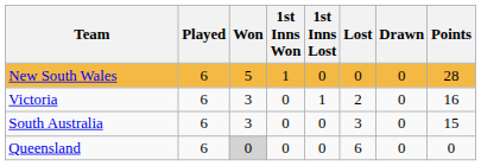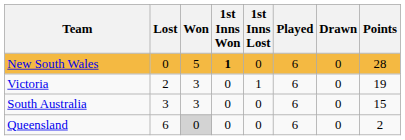 <table class="wikitable" style="text-align:center;">
 <tr>
 <th width=175>Team</th>
-<th style="width:30px;" abbr="Played">Played</th>
+<th style="width:30px;" abbr="Lost">Lost</th>
 <th style="width:30px;" abbr="Won">Won</th>
 <th style="width:30px;" abbr="1stWon">1st Inns Won</th>
 <th style="width:30px;" abbr="1stLost">1st Inns Lost</th>
-<th style="width:30px;" abbr="Lost">Lost</th>
+<th style="width:30px;" abbr="Played">Played</th>
 <th style="width:30px;" abbr="Drawn">Drawn</th>
 <th style="width:30px;" abbr="Points">Points</th>
 </tr>
 <tr style="background:#f4b942;">
 <td style="text-align:left;"><a href='#'>New South Wales</a></td>
+<td>0</td>
+<td>5</td>
+<td><strong>1</strong></td>
+<td>0</td>
 <td>6</td>
-<td>5</td>
-<td>1</td>
-<td>0</td>
-<td>0</td>
 <td>0</td>
 <td>28</td>
 </tr>
 <tr>
 <td style="text-align:left;"><a href='#'>Victoria</a></td>
-<td>6</td>
+<td>2</td>
 <td>3</td>
 <td>0</td>
 <td>1</td>
-<td>2</td>
+<td>6</td>
 <td>0</td>
-<td>16</td>
+<td>19</td>
 </tr>
 <tr>
 <td style="text-align:left;"><a href='#'>South Australia</a></td>
-<td>6</td>
+<td>3</td>
 <td>3</td>
 <td>0</td>
 <td>0</td>
-<td>3</td>
+<td>6</td>
 <td>0</td>
 <td>15</td>
 </tr>
 <tr>
 <td style="text-align:left;"><a href='#'>Queensland</a></td>
 <td>6</td>
 <td style="background: lightgrey;">0</td>
 <td>0</td>
 <td>0</td>
 <td>6</td>
 <td>0</td>
-<td>0</td>
+<td>2</td>
 </tr>
 </table>
